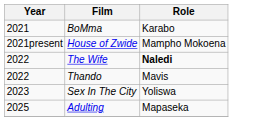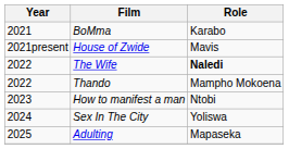 <table class="wikitable">
 <tr>
 <th>Year</th>
 <th>Film</th>
 <th>Role</th>
 </tr>
 <tr>
 <td>2021</td>
 <td><em>BoMma</em></td>
 <td>Karabo</td>
 </tr>
 <tr>
 <td>2021present</td>
 <td><em><a href='#'>House of Zwide</a></em></td>
-<td>Mampho Mokoena</td>
+<td>Mavis</td>
 </tr>
 <tr>
 <td>2022</td>
 <td><em><a href='#'>The Wife</a></em></td>
 <td><strong>Naledi</strong></td>
 </tr>
 <tr>
 <td>2022</td>
 <td><em>Thando</em></td>
-<td>Mavis</td>
+<td>Mampho Mokoena</td>
 </tr>
 <tr>
 <td>2023</td>
+<td><em>How to manifest a man</em></td>
+<td>Ntobi</td>
+</tr>
+<tr>
+<td>2024</td>
 <td><em>Sex In The City</em></td>
 <td>Yoliswa</td>
 </tr>
 <tr>
 <td>2025</td>
 <td><em><a href='#'> Adulting</a></em></td>
 <td>Mapaseka</td>
 </tr>
 <tr>
 </tr>
 </table>
